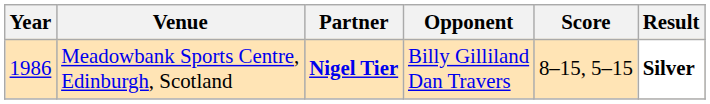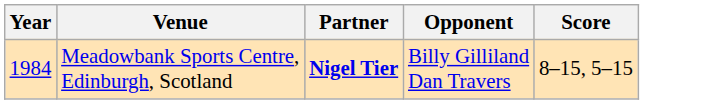 <table class="sortable wikitable" style="font-size: 90%;">
 <tr>
 <th>Year</th>
 <th>Venue</th>
 <th>Partner</th>
 <th>Opponent</th>
 <th>Score</th>
-<th>Result</th>
 </tr>
 <tr style="background:#FFE4B5">
-<td align="center"><a href='#'>1986</a></td>
+<td align="center"><a href='#'>1984</a></td>
 <td align="left"><a href='#'>Meadowbank Sports Centre</a>,<br><a href='#'>Edinburgh</a>, Scotland</td>
 <td align="left"><strong> <a href='#'>Nigel Tier</a></strong></td>
 <td align="left"> <a href='#'>Billy Gilliland</a><br> <a href='#'>Dan Travers</a></td>
 <td align="left">8–15, 5–15</td>
-<td style="text-align:left; background:white"> <strong>Silver</strong></td>
 </tr>
 </table>
